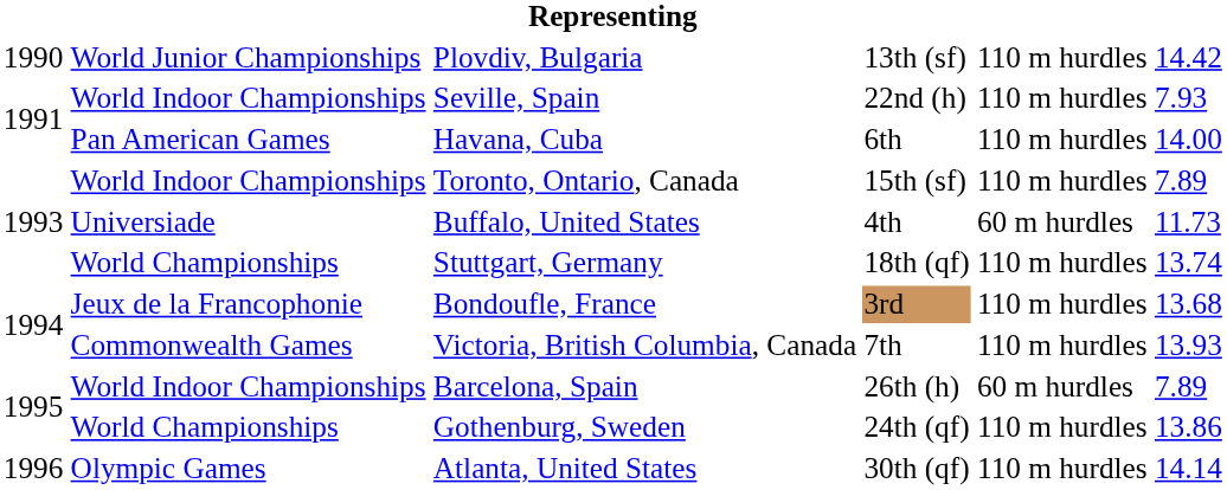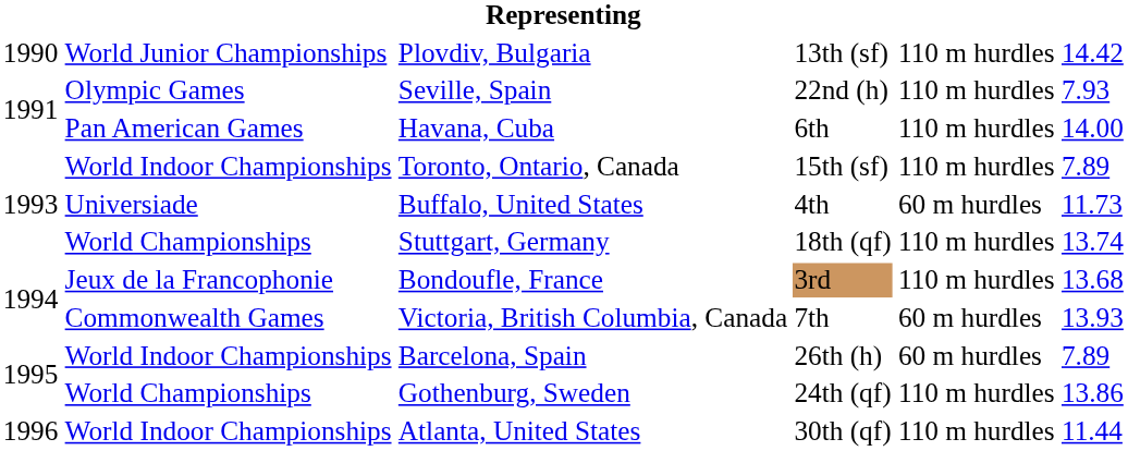 <table>
 <tr>
 <th colspan="6">Representing </th>
 </tr>
 <tr>
 <td>1990</td>
 <td><a href='#'>World Junior Championships</a></td>
 <td><a href='#'>Plovdiv, Bulgaria</a></td>
 <td>13th (sf)</td>
 <td>110 m hurdles</td>
 <td><a href='#'>14.42</a></td>
 </tr>
 <tr>
 <td rowspan=2>1991</td>
-<td><a href='#'>World Indoor Championships</a></td>
+<td><a href='#'>Olympic Games</a></td>
 <td><a href='#'>Seville, Spain</a></td>
 <td>22nd (h)</td>
 <td>110 m hurdles</td>
 <td><a href='#'>7.93</a></td>
 </tr>
 <tr>
 <td><a href='#'>Pan American Games</a></td>
 <td><a href='#'>Havana, Cuba</a></td>
 <td>6th</td>
 <td>110 m hurdles</td>
 <td><a href='#'>14.00</a></td>
 </tr>
 <tr>
 <td rowspan=3>1993</td>
 <td><a href='#'>World Indoor Championships</a></td>
 <td><a href='#'>Toronto, Ontario</a>, Canada</td>
 <td>15th (sf)</td>
 <td>110 m hurdles</td>
 <td><a href='#'>7.89</a></td>
 </tr>
 <tr>
 <td><a href='#'>Universiade</a></td>
 <td><a href='#'>Buffalo, United States</a></td>
 <td>4th</td>
 <td>60 m hurdles</td>
 <td><a href='#'>11.73</a></td>
 </tr>
 <tr>
 <td><a href='#'>World Championships</a></td>
 <td><a href='#'>Stuttgart, Germany</a></td>
 <td>18th (qf)</td>
 <td>110 m hurdles</td>
 <td><a href='#'>13.74</a></td>
 </tr>
 <tr>
 <td rowspan=2>1994</td>
 <td><a href='#'>Jeux de la Francophonie</a></td>
 <td><a href='#'>Bondoufle, France</a></td>
 <td bgcolor=cc966>3rd</td>
 <td>110 m hurdles</td>
 <td><a href='#'>13.68</a></td>
 </tr>
 <tr>
 <td><a href='#'>Commonwealth Games</a></td>
 <td><a href='#'>Victoria, British Columbia</a>, Canada</td>
 <td>7th</td>
-<td>110 m hurdles</td>
+<td>60 m hurdles</td>
 <td><a href='#'>13.93</a></td>
 </tr>
 <tr>
 <td rowspan=2>1995</td>
 <td><a href='#'>World Indoor Championships</a></td>
 <td><a href='#'>Barcelona, Spain</a></td>
 <td>26th (h)</td>
 <td>60 m hurdles</td>
 <td><a href='#'>7.89</a></td>
 </tr>
 <tr>
 <td><a href='#'>World Championships</a></td>
 <td><a href='#'>Gothenburg, Sweden</a></td>
 <td>24th (qf)</td>
 <td>110 m hurdles</td>
 <td><a href='#'>13.86</a></td>
 </tr>
 <tr>
 <td>1996</td>
-<td><a href='#'>Olympic Games</a></td>
+<td><a href='#'>World Indoor Championships</a></td>
 <td><a href='#'>Atlanta, United States</a></td>
 <td>30th (qf)</td>
 <td>110 m hurdles</td>
-<td><a href='#'>14.14</a></td>
+<td><a href='#'>11.44</a></td>
 </tr>
 </table>
